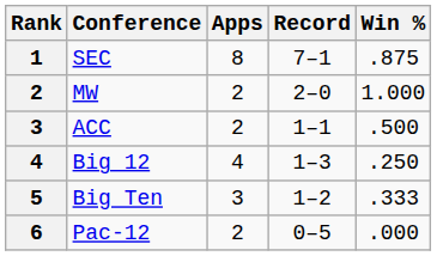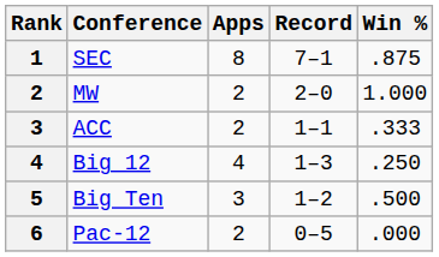 <table class=wikitable style="text-align:center;">
 <tr>
 <th>Rank</th>
 <th>Conference</th>
 <th>Apps</th>
 <th>Record</th>
 <th>Win %</th>
 </tr>
 <tr>
 <th rowspan=1>1</th>
 <td align=left><a href='#'>SEC</a></td>
 <td>8</td>
 <td>7–1</td>
 <td>.875</td>
 </tr>
 <tr>
 <th rowspan=1>2</th>
 <td align=left><a href='#'>MW</a></td>
 <td>2</td>
 <td>2–0</td>
 <td>1.000</td>
 </tr>
 <tr>
 <th rowspan=1>3</th>
 <td align=left><a href='#'>ACC</a></td>
 <td>2</td>
 <td>1–1</td>
-<td>.500</td>
+<td>.333</td>
 </tr>
 <tr>
 <th rowspan=1>4</th>
 <td align=left><a href='#'>Big 12</a></td>
 <td>4</td>
 <td>1–3</td>
 <td>.250</td>
 </tr>
 <tr>
 <th rowspan=1>5</th>
 <td align=left><a href='#'>Big Ten</a></td>
 <td>3</td>
 <td>1–2</td>
-<td>.333</td>
+<td>.500</td>
 </tr>
 <tr>
 <th rowspan=1>6</th>
 <td align=left><a href='#'>Pac-12</a></td>
 <td>2</td>
 <td>0–5</td>
 <td>.000</td>
 </tr>
 </table>
